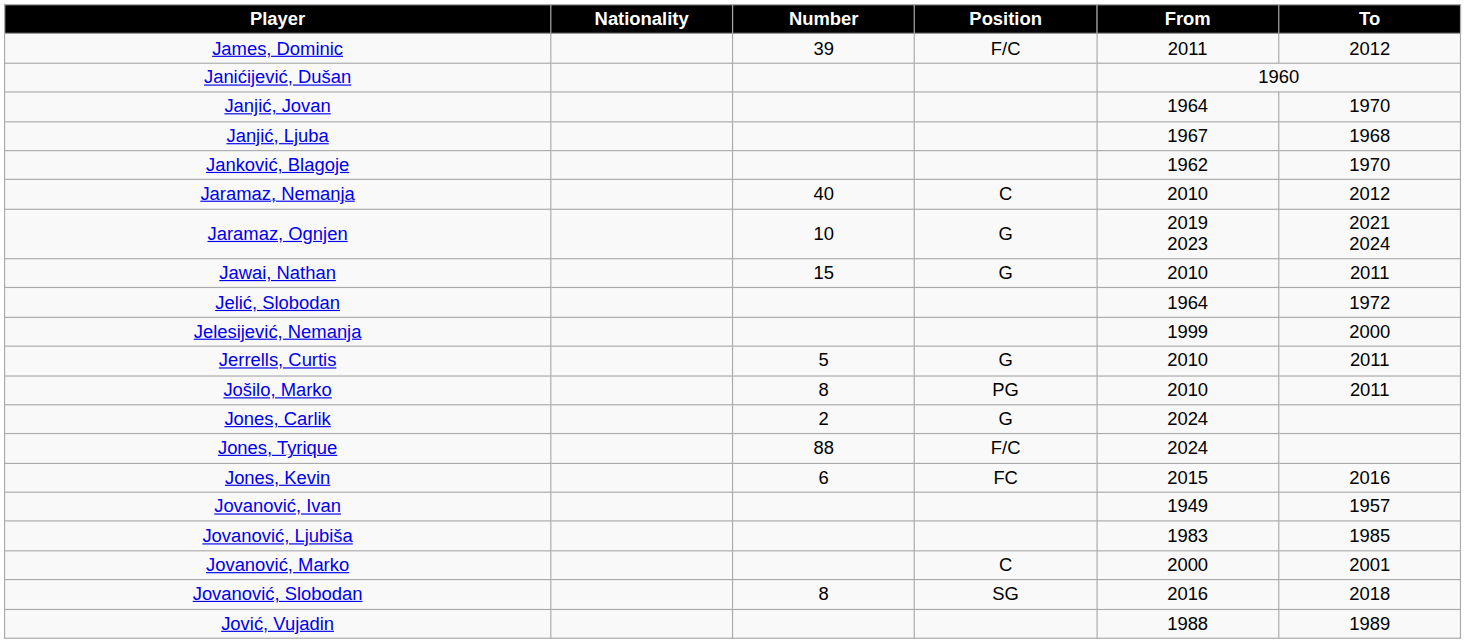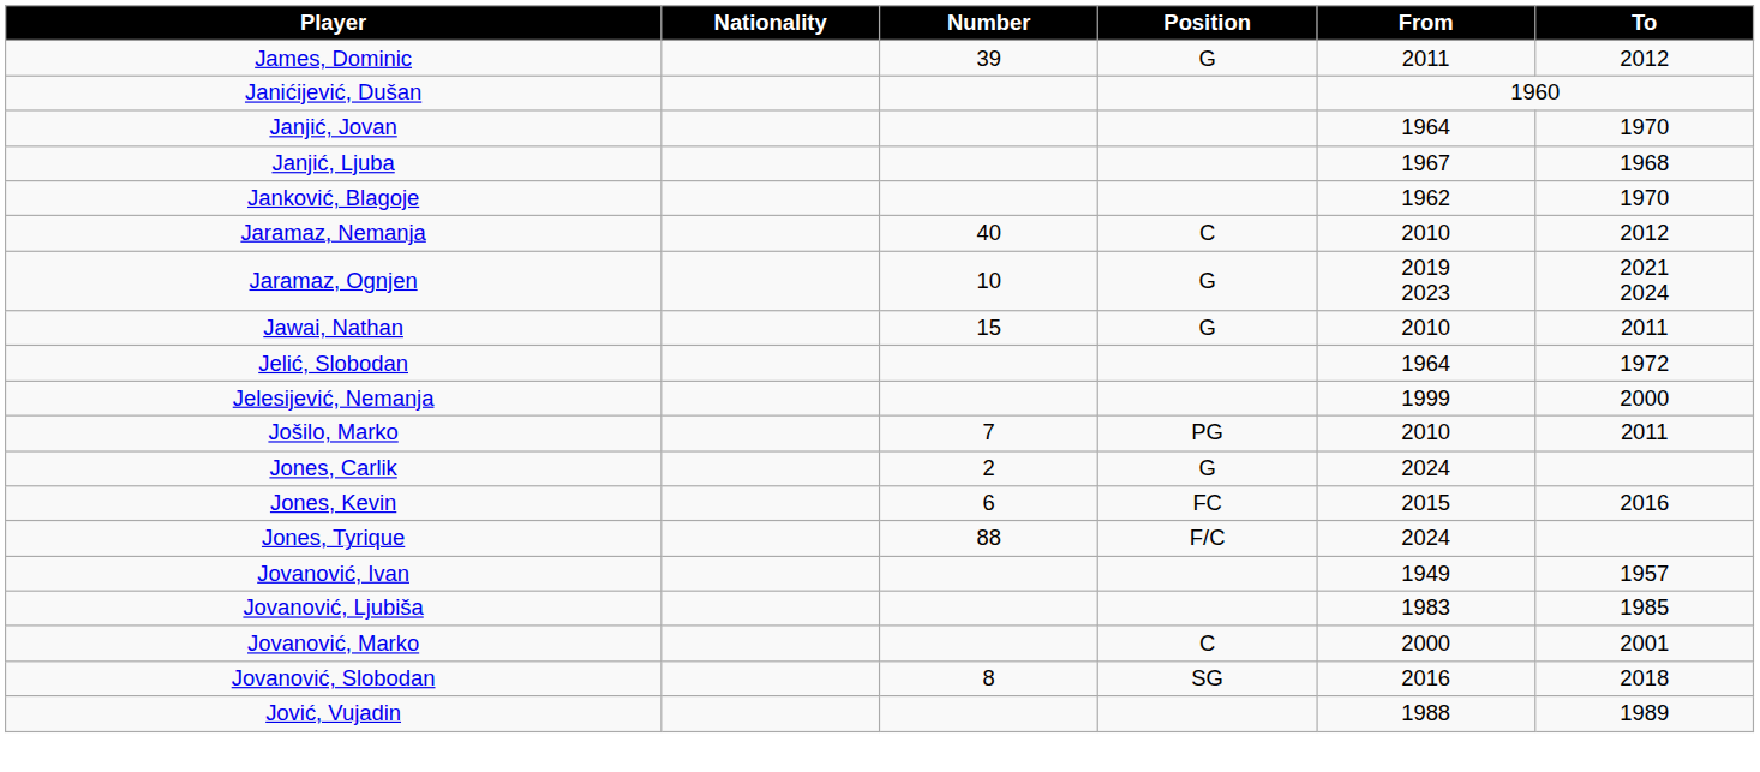 <table class="wikitable" style="text-align:center" width="80%">
 <tr>
 <th style="background:black;color:white;" width="30%">Player</th>
 <th style="background:black;color:white;" width="10%">Nationality</th>
 <th style="background:black;color:white;" width="10%">Number</th>
 <th style="background:black;color:white;" width="10%">Position</th>
 <th style="background:black;color:white;" width="10%">From</th>
 <th style="background:black;color:white;" width="10%">To</th>
 </tr>
 <tr>
 <td><a href='#'>James, Dominic</a></td>
 <td></td>
 <td>39</td>
-<td>F/C</td>
+<td>G</td>
 <td>2011</td>
 <td>2012</td>
 </tr>
 <tr>
 <td><a href='#'>Janićijević, Dušan</a></td>
 <td></td>
 <td></td>
 <td></td>
 <td colspan="2">1960</td>
 </tr>
 <tr>
 <td><a href='#'>Janjić, Jovan</a></td>
 <td></td>
 <td></td>
 <td></td>
 <td>1964</td>
 <td>1970</td>
 </tr>
 <tr>
 <td><a href='#'>Janjić, Ljuba</a></td>
 <td></td>
 <td></td>
 <td></td>
 <td>1967</td>
 <td>1968</td>
 </tr>
 <tr>
 <td><a href='#'>Janković, Blagoje</a></td>
 <td></td>
 <td></td>
 <td></td>
 <td>1962</td>
 <td>1970</td>
 </tr>
 <tr>
 <td><a href='#'>Jaramaz, Nemanja</a></td>
 <td></td>
 <td>40</td>
 <td>C</td>
 <td>2010</td>
 <td>2012</td>
 </tr>
 <tr>
 <td><a href='#'>Jaramaz, Ognjen</a></td>
 <td></td>
 <td>10</td>
 <td>G</td>
 <td>2019<br>2023</td>
 <td>2021<br>2024</td>
 </tr>
 <tr>
 <td><a href='#'>Jawai, Nathan</a></td>
 <td></td>
 <td>15</td>
 <td>G</td>
 <td>2010</td>
 <td>2011</td>
 </tr>
 <tr>
 <td><a href='#'>Jelić, Slobodan</a></td>
 <td></td>
 <td></td>
 <td></td>
 <td>1964</td>
 <td>1972</td>
 </tr>
 <tr>
 <td><a href='#'>Jelesijević, Nemanja</a></td>
 <td></td>
 <td></td>
 <td></td>
 <td>1999</td>
 <td>2000</td>
 </tr>
 <tr>
-<td><a href='#'>Jerrells, Curtis</a></td>
-<td></td>
-<td>5</td>
-<td>G</td>
-<td>2010</td>
-<td>2011</td>
-</tr>
-<tr>
 <td><a href='#'>Jošilo, Marko</a></td>
 <td></td>
-<td>8</td>
+<td>7</td>
 <td>PG</td>
 <td>2010</td>
 <td>2011</td>
 </tr>
 <tr>
 <td><a href='#'>Jones, Carlik</a></td>
 <td></td>
 <td>2</td>
 <td>G</td>
 <td>2024</td>
 <td></td>
 </tr>
 <tr>
+<td><a href='#'>Jones, Kevin</a></td>
+<td></td>
+<td>6</td>
+<td>FC</td>
+<td>2015</td>
+<td>2016</td>
+</tr>
+<tr>
 <td><a href='#'>Jones, Tyrique</a></td>
 <td></td>
 <td>88</td>
 <td>F/C</td>
 <td>2024</td>
 <td></td>
-</tr>
-<tr>
-<td><a href='#'>Jones, Kevin</a></td>
-<td></td>
-<td>6</td>
-<td>FC</td>
-<td>2015</td>
-<td>2016</td>
 </tr>
 <tr>
 <td><a href='#'>Jovanović, Ivan</a></td>
 <td></td>
 <td></td>
 <td></td>
 <td>1949</td>
 <td>1957</td>
 </tr>
 <tr>
 <td><a href='#'>Jovanović, Ljubiša</a></td>
 <td></td>
 <td></td>
 <td></td>
 <td>1983</td>
 <td>1985</td>
 </tr>
 <tr>
 <td><a href='#'>Jovanović, Marko</a></td>
 <td></td>
 <td></td>
 <td>C</td>
 <td>2000</td>
 <td>2001</td>
 </tr>
 <tr>
 <td><a href='#'>Jovanović, Slobodan</a></td>
 <td></td>
 <td>8</td>
 <td>SG</td>
 <td>2016</td>
 <td>2018</td>
 </tr>
 <tr>
 <td><a href='#'>Jović, Vujadin</a></td>
 <td></td>
 <td></td>
 <td></td>
 <td>1988</td>
 <td>1989</td>
 </tr>
 </table>
